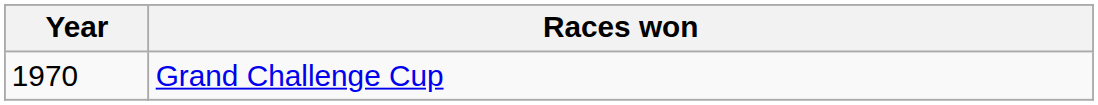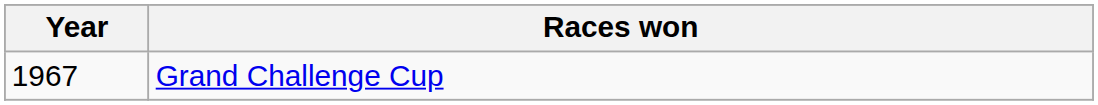 <table class="wikitable">
 <tr>
 <th width=70>Year</th>
 <th width=500>Races won</th>
 </tr>
 <tr>
-<td>1970</td>
+<td>1967</td>
 <td><a href='#'>Grand Challenge Cup</a></td>
 </tr>
 </table>
